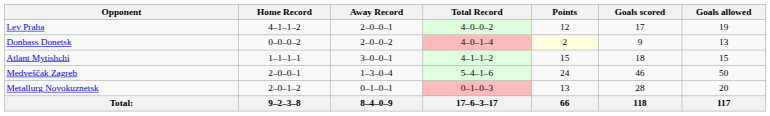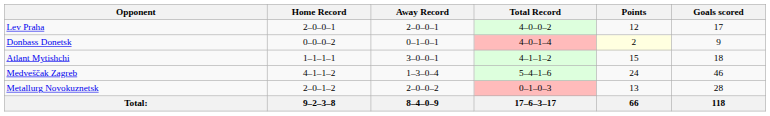 <table class="wikitable" style=" font-size: 95%; text-align: center">
 <tr>
 <th style="width: 14%">Opponent</th>
 <th style="width: 5.5%">Home Record</th>
 <th style="width: 5.5%">Away Record</th>
 <th style="width: 6.5%">Total Record</th>
 <th style="width: 4%">Points</th>
 <th style="width: 5%">Goals scored</th>
-<th style="width: 5%">Goals allowed</th>
 </tr>
 <tr>
 <td style="text-align:left"><a href='#'>Lev Praha</a></td>
-<td>4–1–1–2</td>
+<td>2–0–0–1</td>
 <td>2–0–0–1</td>
 <td bgcolor=ddffdd>4–0–0–2</td>
 <td>12</td>
 <td>17</td>
-<td>19</td>
 </tr>
 <tr>
 <td style="text-align:left"><a href='#'>Donbass Donetsk</a></td>
 <td>0–0–0–2</td>
-<td>2–0–0–2</td>
+<td>0–1–0–1</td>
 <td bgcolor=ffbbbb>4–0–1–4</td>
 <td style="background: lightyellow;">2</td>
 <td>9</td>
-<td>13</td>
 </tr>
 <tr>
 <td style="text-align:left"><a href='#'>Atlant Mytishchi</a></td>
 <td>1–1–1–1</td>
 <td>3–0–0–1</td>
 <td bgcolor=ddffdd>4–1–1–2</td>
 <td>15</td>
 <td>18</td>
-<td>15</td>
 </tr>
 <tr>
 <td style="text-align:left"><a href='#'>Medveščak Zagreb</a></td>
-<td>2–0–0–1</td>
+<td>4–1–1–2</td>
 <td>1–3–0–4</td>
 <td bgcolor=ddffdd>5–4–1–6</td>
 <td>24</td>
 <td>46</td>
-<td>50</td>
 </tr>
 <tr>
 <td style="text-align:left"><a href='#'>Metallurg Novokuznetsk</a></td>
 <td>2–0–1–2</td>
-<td>0–1–0–1</td>
+<td>2–0–0–2</td>
 <td bgcolor=ffbbbb>0–1–0–3</td>
 <td>13</td>
 <td>28</td>
-<td>20</td>
 </tr>
 <tr>
 <th>Total:</th>
 <th>9–2–3–8</th>
 <th>8–4–0–9</th>
 <th>17–6–3–17</th>
 <th>66</th>
 <th>118</th>
-<th>117</th>
 </tr>
 </table>
